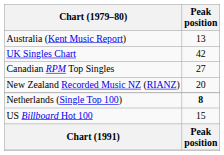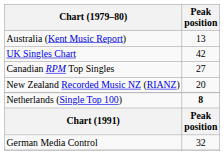 <table class="wikitable sortable">
 <tr>
 <th>Chart (1979–80)</th>
 <th align="center">Peak<br>position</th>
 </tr>
 <tr>
 <td>Australia (<a href='#'>Kent Music Report</a>)</td>
 <td style="text-align:center;">13</td>
 </tr>
 <tr>
 <td><a href='#'>UK Singles Chart</a></td>
 <td align="center">42</td>
 </tr>
 <tr>
 <td>Canadian <a href='#'><em>RPM</em></a> Top Singles</td>
 <td align="center">27</td>
 </tr>
 <tr>
 <td>New Zealand <a href='#'>Recorded Music NZ</a> (<a href='#'>RIANZ</a>)</td>
 <td align="center">20</td>
 </tr>
 <tr>
 </tr>
 <tr>
 <td>Netherlands (<a href='#'>Single Top 100</a>)</td>
 <td align="center"><strong>8</strong></td>
 </tr>
 <tr>
-<td>US <a href='#'><em>Billboard</em> Hot 100</a></td>
-<td align="center">15</td>
+<th>Chart (1991)</th>
+<th align="center">Peak<br>position</th>
 </tr>
 <tr>
-<th>Chart (1991)</th>
-<th align="center">Peak<br>position</th>
+<td>German Media Control</td>
+<td align="center">32</td>
 </tr>
 <tr>
 </tr>
 <tr>
 </tr>
 <tr>
 </tr>
 </table>
